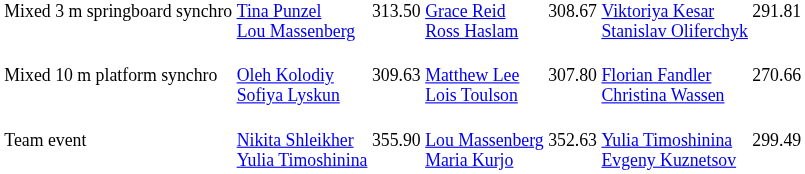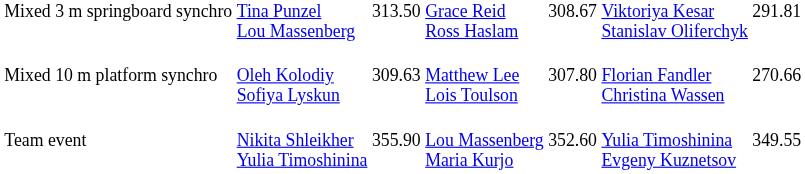 <table>
 <tr>
 <td>Mixed 3 m springboard synchro<br></td>
 <td><br><a href='#'>Tina Punzel</a><br><a href='#'>Lou Massenberg</a></td>
 <td>313.50</td>
 <td><br><a href='#'>Grace Reid</a><br><a href='#'>Ross Haslam</a></td>
 <td>308.67</td>
 <td><br><a href='#'>Viktoriya Kesar</a><br><a href='#'>Stanislav Oliferchyk</a></td>
 <td>291.81</td>
 </tr>
 <tr>
 <td>Mixed 10 m platform synchro<br></td>
 <td><br><a href='#'>Oleh Kolodiy</a><br><a href='#'>Sofiya Lyskun</a></td>
 <td>309.63</td>
 <td><br><a href='#'>Matthew Lee</a><br><a href='#'>Lois Toulson</a></td>
 <td>307.80</td>
 <td><br><a href='#'>Florian Fandler</a><br><a href='#'>Christina Wassen</a></td>
 <td>270.66</td>
 </tr>
 <tr>
 <td>Team event<br></td>
 <td><br><a href='#'>Nikita Shleikher</a><br><a href='#'>Yulia Timoshinina</a></td>
 <td>355.90</td>
 <td><br><a href='#'>Lou Massenberg</a><br><a href='#'>Maria Kurjo</a></td>
-<td>352.63</td>
+<td>352.60</td>
 <td><br><a href='#'>Yulia Timoshinina</a><br><a href='#'>Evgeny Kuznetsov</a></td>
-<td>299.49</td>
+<td>349.55</td>
 </tr>
 </table>
